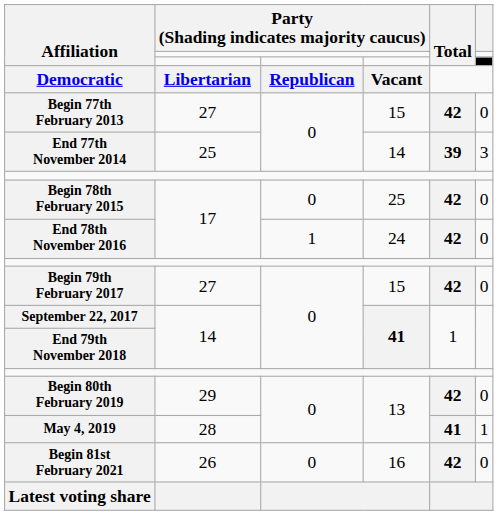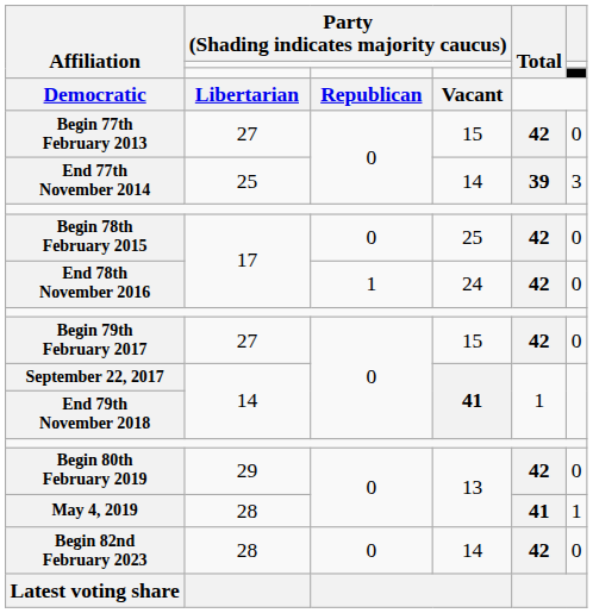 <table class=wikitable style="text-align:center">
 <tr valign=bottom>
 <th rowspan=3>Affiliation</th>
 <th colspan=3>Party <div>(Shading indicates majority caucus)</div></th>
 <th rowspan=3>Total</th>
 <th></th>
 </tr>
 <tr style="height:5px">
 </tr>
 <tr>
 <td></td>
 <td></td>
 <td></td>
 <td style="background: black"></td>
 </tr>
 <tr>
 <th><a href='#'>Democratic</a></th>
 <th><a href='#'>Libertarian</a></th>
 <th><a href='#'>Republican</a></th>
 <th>Vacant</th>
 </tr>
 <tr>
 <th style="font-size:80%" nowrap="nowrap">Begin 77th<br>February 2013</th>
 <td>27</td>
 <td rowspan=2>0</td>
 <td>15</td>
 <th>42</th>
 <td>0</td>
 </tr>
 <tr>
 <th style="font-size:80%" nowrap="nowrap">End 77th<br>November 2014</th>
 <td>25</td>
 <td>14</td>
 <th>39</th>
 <td>3</td>
 </tr>
 <tr>
 <td colspan=6></td>
 </tr>
 <tr>
 <th style="font-size:80%" nowrap="nowrap">Begin 78th<br>February 2015</th>
 <td rowspan=2>17</td>
 <td>0</td>
 <td>25</td>
 <th>42</th>
 <td>0</td>
 </tr>
 <tr>
 <th style="font-size:80%" nowrap="nowrap">End 78th<br>November 2016</th>
 <td>1</td>
 <td>24</td>
 <th>42</th>
 <td>0</td>
 </tr>
 <tr>
 <td colspan=6></td>
 </tr>
 <tr>
 <th style="font-size:80%" nowrap="nowrap">Begin 79th<br>February 2017</th>
 <td>27</td>
 <td rowspan=3>0</td>
 <td>15</td>
 <th>42</th>
 <td>0</td>
 </tr>
 <tr>
 <th style="font-size:80%" nowrap="nowrap">September 22, 2017<br></th>
 <td rowspan=2>14</td>
 <th rowspan=2>41</th>
 <td rowspan=2>1</td>
 </tr>
 <tr>
 <th style="font-size:80%" nowrap="nowrap">End 79th<br>November 2018</th>
 </tr>
 <tr>
 <td colspan=6></td>
 </tr>
 <tr>
 <th style="font-size:80%" nowrap="nowrap">Begin 80th<br>February 2019</th>
 <td>29</td>
 <td rowspan=2>0</td>
 <td rowspan=2>13</td>
 <th>42</th>
 <td>0</td>
 </tr>
 <tr>
 <th style="font-size:80%" nowrap="nowrap">May 4, 2019</th>
 <td>28</td>
 <th>41</th>
 <td>1</td>
 </tr>
 <tr>
-<th style="font-size:80%" nowrap="nowrap">Begin 81st<br>February 2021</th>
-<td>26</td>
+<th style="font-size:80%" nowrap="nowrap">Begin 82nd<br> February 2023</th>
+<td>28</td>
 <td>0</td>
-<td>16</td>
+<td>14</td>
 <th>42</th>
 <td>0</td>
 </tr>
 <tr>
 <th>Latest voting share</th>
 <th></th>
 <th colspan=2></th>
 <th colspan=2></th>
 </tr>
 </table>
